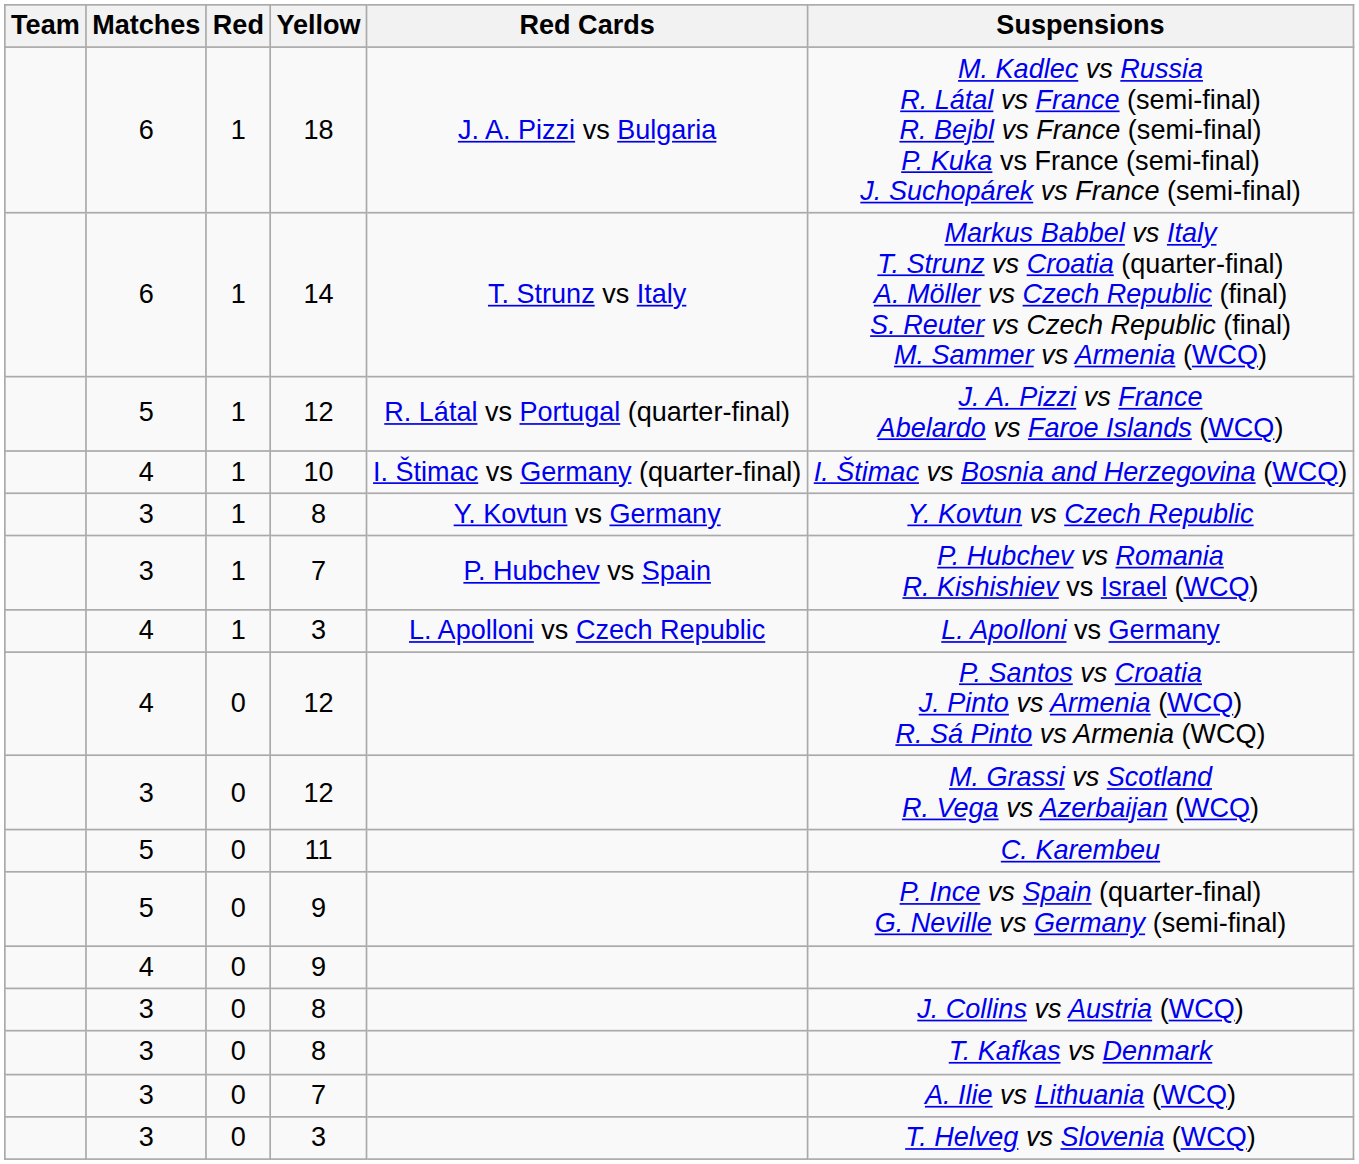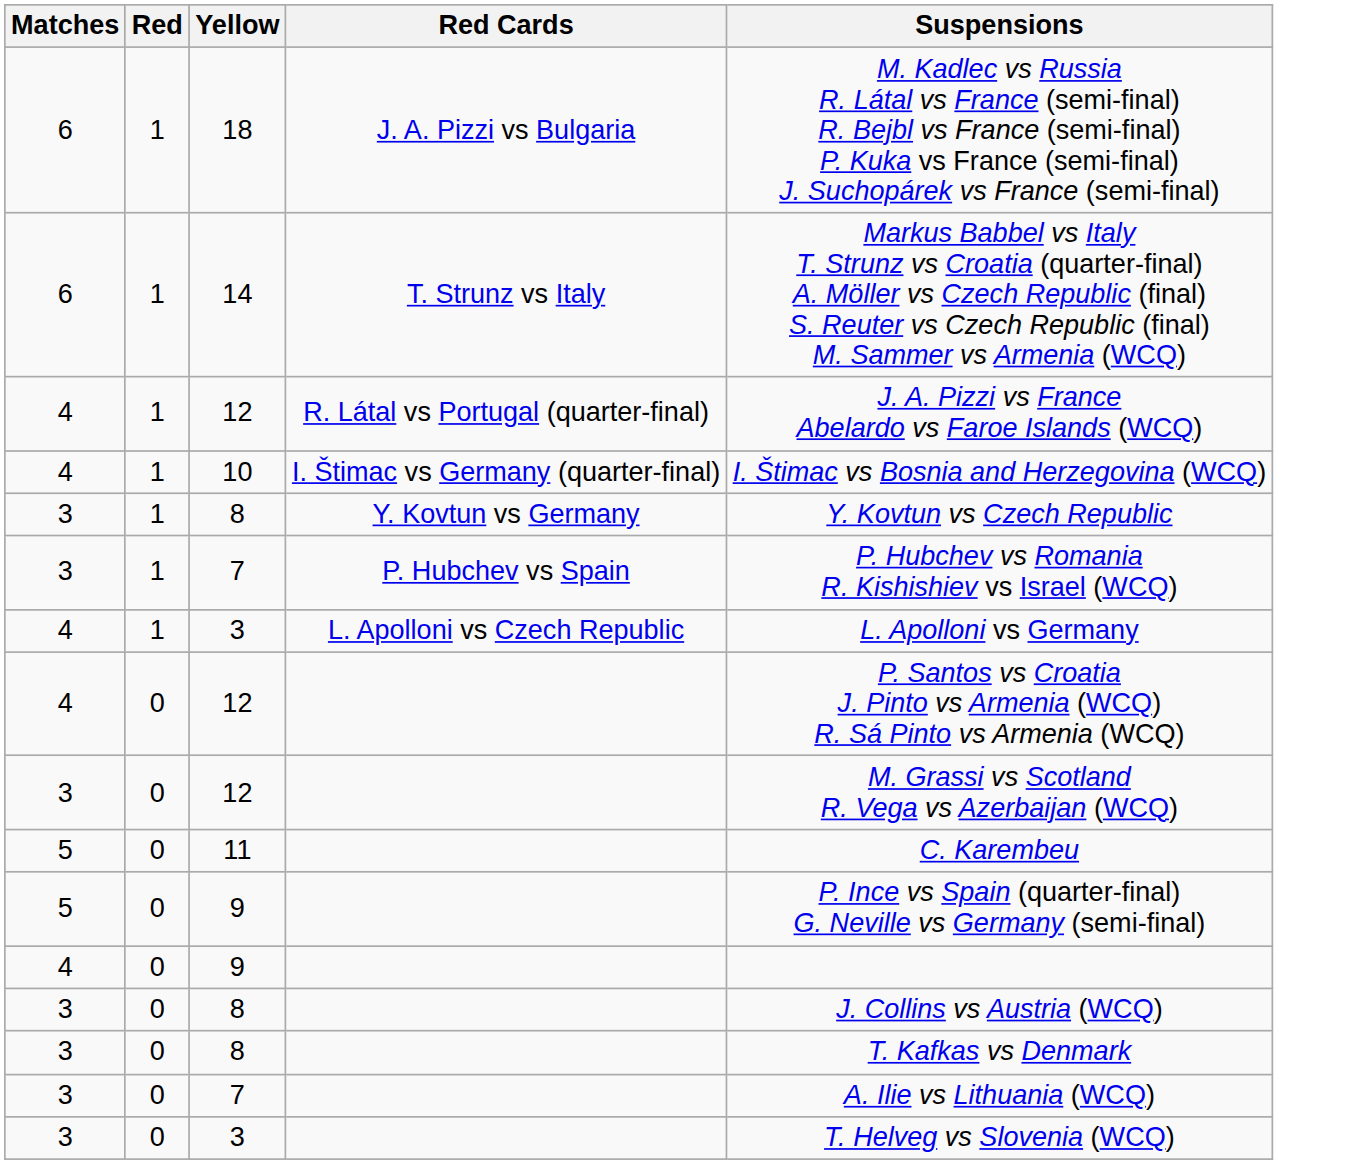 <table class="wikitable" style="text-align:center;">
 <tr>
-<th>Team</th>
 <th>Matches</th>
 <th> Red</th>
 <th> Yellow</th>
 <th>Red Cards</th>
 <th>Suspensions</th>
 </tr>
 <tr>
-<td align="left"></td>
 <td>6</td>
 <td>1</td>
 <td>18</td>
 <td><a href='#'>J. A. Pizzi</a> vs <a href='#'>Bulgaria</a></td>
 <td><em><a href='#'>M. Kadlec</a> vs <a href='#'>Russia</a></em><br><em><a href='#'>R. Látal</a> vs <a href='#'>France</a></em> (semi-final)<br><em><a href='#'>R. Bejbl</a> vs France</em> (semi-final)<br><em><a href='#'>P. Kuka</a></em> vs France (semi-final)<br><em><a href='#'>J. Suchopárek</a> vs France</em> (semi-final)</td>
 </tr>
 <tr>
-<td align="left"></td>
 <td>6</td>
 <td>1</td>
 <td>14</td>
 <td><a href='#'>T. Strunz</a> vs <a href='#'>Italy</a></td>
 <td><em><a href='#'>Markus Babbel</a> vs <a href='#'>Italy</a></em><br><em><a href='#'>T. Strunz</a> vs <a href='#'>Croatia</a></em> (quarter-final)<br><em><a href='#'>A. Möller</a> vs <a href='#'>Czech Republic</a></em> (final)<br><em><a href='#'>S. Reuter</a> vs Czech Republic</em> (final)<br><em><a href='#'>M. Sammer</a> vs <a href='#'>Armenia</a></em> (<a href='#'>WCQ</a>)</td>
 </tr>
 <tr>
-<td align="left"></td>
-<td>5</td>
+<td>4</td>
 <td>1</td>
 <td>12</td>
 <td><a href='#'>R. Látal</a> vs <a href='#'>Portugal</a> (quarter-final)</td>
 <td><em><a href='#'>J. A. Pizzi</a> vs <a href='#'>France</a></em><br><em><a href='#'>Abelardo</a> vs <a href='#'>Faroe Islands</a></em> (<a href='#'>WCQ</a>)</td>
 </tr>
 <tr>
-<td align="left"></td>
 <td>4</td>
 <td>1</td>
 <td>10</td>
 <td><a href='#'>I. Štimac</a> vs <a href='#'>Germany</a> (quarter-final)</td>
 <td><em><a href='#'>I. Štimac</a> vs <a href='#'>Bosnia and Herzegovina</a></em> (<a href='#'>WCQ</a>)</td>
 </tr>
 <tr>
-<td align="left"></td>
 <td>3</td>
 <td>1</td>
 <td>8</td>
 <td><a href='#'>Y. Kovtun</a> vs <a href='#'>Germany</a></td>
 <td><em><a href='#'>Y. Kovtun</a> vs <a href='#'>Czech Republic</a></em></td>
 </tr>
 <tr>
-<td align="left"></td>
 <td>3</td>
 <td>1</td>
 <td>7</td>
 <td><a href='#'>P. Hubchev</a> vs <a href='#'>Spain</a></td>
 <td><em><a href='#'>P. Hubchev</a> vs <a href='#'>Romania</a></em><br><em><a href='#'>R. Kishishiev</a></em> vs <a href='#'>Israel</a> (<a href='#'>WCQ</a>)</td>
 </tr>
 <tr>
-<td align="left"></td>
 <td>4</td>
 <td>1</td>
 <td>3</td>
 <td><a href='#'>L. Apolloni</a> vs <a href='#'>Czech Republic</a></td>
 <td><em><a href='#'>L. Apolloni</a></em> vs <a href='#'>Germany</a></td>
 </tr>
 <tr>
-<td align="left"></td>
 <td>4</td>
 <td>0</td>
 <td>12</td>
 <td></td>
 <td><em><a href='#'>P. Santos</a> vs <a href='#'>Croatia</a></em><br><em><a href='#'>J. Pinto</a> vs <a href='#'>Armenia</a></em> (<a href='#'>WCQ</a>)<br><em><a href='#'>R. Sá Pinto</a> vs Armenia</em> (WCQ)</td>
 </tr>
 <tr>
-<td align="left"></td>
 <td>3</td>
 <td>0</td>
 <td>12</td>
 <td></td>
 <td><em><a href='#'>M. Grassi</a> vs <a href='#'>Scotland</a></em><br><em><a href='#'>R. Vega</a> vs <a href='#'>Azerbaijan</a></em> (<a href='#'>WCQ</a>)</td>
 </tr>
 <tr>
-<td align="left"></td>
 <td>5</td>
 <td>0</td>
 <td>11</td>
 <td></td>
 <td><em><a href='#'>C. Karembeu</a></em></td>
 </tr>
 <tr>
-<td align="left"></td>
 <td>5</td>
 <td>0</td>
 <td>9</td>
 <td></td>
 <td><em><a href='#'>P. Ince</a> vs <a href='#'>Spain</a></em> (quarter-final)<br><em><a href='#'>G. Neville</a> vs <a href='#'>Germany</a></em> (semi-final)</td>
 </tr>
 <tr>
-<td align="left"></td>
 <td>4</td>
 <td>0</td>
 <td>9</td>
 <td></td>
 <td></td>
 </tr>
 <tr>
-<td align="left"></td>
 <td>3</td>
 <td>0</td>
 <td>8</td>
 <td></td>
 <td><em><a href='#'>J. Collins</a> vs <a href='#'>Austria</a></em> (<a href='#'>WCQ</a>)</td>
 </tr>
 <tr>
-<td align="left"></td>
 <td>3</td>
 <td>0</td>
 <td>8</td>
 <td></td>
 <td><em><a href='#'>T. Kafkas</a> vs <a href='#'>Denmark</a></em></td>
 </tr>
 <tr>
-<td align="left"></td>
 <td>3</td>
 <td>0</td>
 <td>7</td>
 <td></td>
 <td><em><a href='#'>A. Ilie</a> vs <a href='#'>Lithuania</a></em> (<a href='#'>WCQ</a>)</td>
 </tr>
 <tr>
-<td align="left"></td>
 <td>3</td>
 <td>0</td>
 <td>3</td>
 <td></td>
 <td><em><a href='#'>T. Helveg</a> vs <a href='#'>Slovenia</a></em> (<a href='#'>WCQ</a>)</td>
 </tr>
 </table>
